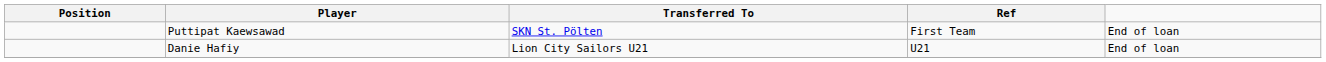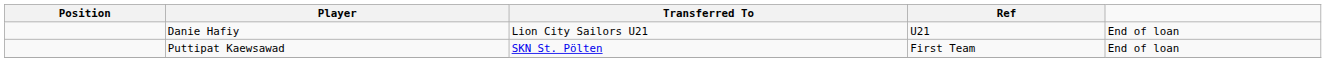 <table class="wikitable sortable" style="width:80%; text-align:center; font-size:100%; text-align:left;">
 <tr>
 <th><strong>Position</strong></th>
 <th><strong>Player</strong></th>
 <th><strong>Transferred To</strong></th>
 <th><strong>Ref</strong></th>
 </tr>
 <tr>
 <td></td>
+<td> Danie Hafiy</td>
+<td> Lion City Sailors U21</td>
+<td>U21</td>
+<td>End of loan</td>
+</tr>
+<tr>
+<td></td>
 <td> Puttipat Kaewsawad</td>
 <td> <a href='#'>SKN St. Pölten</a></td>
 <td>First Team</td>
 <td>End of loan</td>
 </tr>
 <tr>
-<td></td>
-<td> Danie Hafiy</td>
-<td> Lion City Sailors U21</td>
-<td>U21</td>
-<td>End of loan</td>
-</tr>
-<tr>
 </tr>
 </table>
